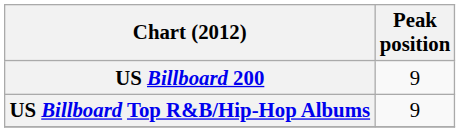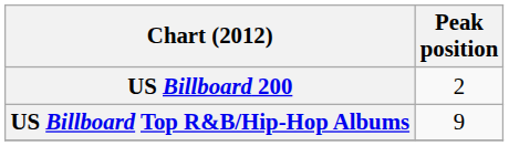 <table class="wikitable sortable plainrowheaders">
 <tr>
 <th scope="col">Chart (2012)</th>
 <th scope="col">Peak<br>position</th>
 </tr>
 <tr>
 <th scope="row">US <a href='#'><em>Billboard</em> 200</a></th>
-<td align="center">9</td>
+<td align="center">2</td>
 </tr>
 <tr>
 <th scope="row">US <em><a href='#'>Billboard</a></em> <a href='#'>Top R&B/Hip-Hop Albums</a></th>
 <td align="center">9</td>
 </tr>
 <tr>
 </tr>
 </table>
